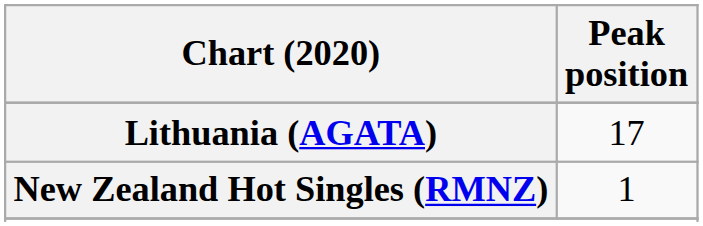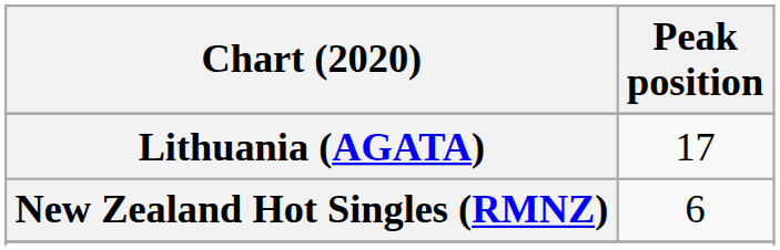 <table class="wikitable sortable plainrowheaders" style="text-align:center">
 <tr>
 <th>Chart (2020)</th>
 <th>Peak<br>position</th>
 </tr>
 <tr>
 </tr>
 <tr>
 </tr>
 <tr>
 </tr>
 <tr>
 <th scope="row">Lithuania (<a href='#'>AGATA</a>)</th>
 <td>17</td>
 </tr>
 <tr>
 <th scope="row">New Zealand Hot Singles (<a href='#'>RMNZ</a>)</th>
-<td>1</td>
+<td>6</td>
 </tr>
 <tr>
 </tr>
 <tr>
 </tr>
 <tr>
 </tr>
 <tr>
 </tr>
 <tr>
 </tr>
 <tr>
 </tr>
 <tr>
 </tr>
 </table>
